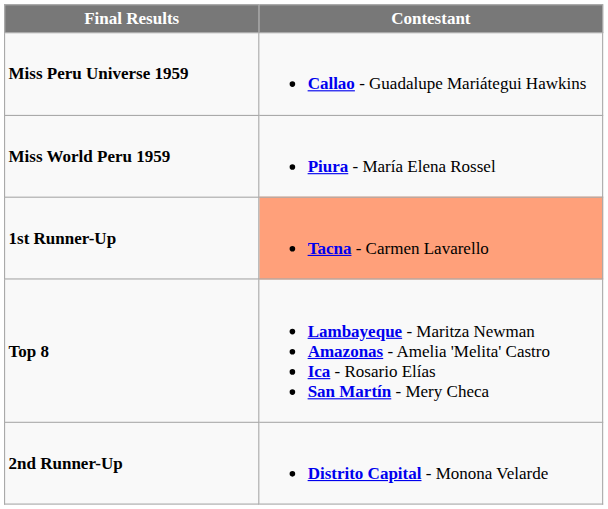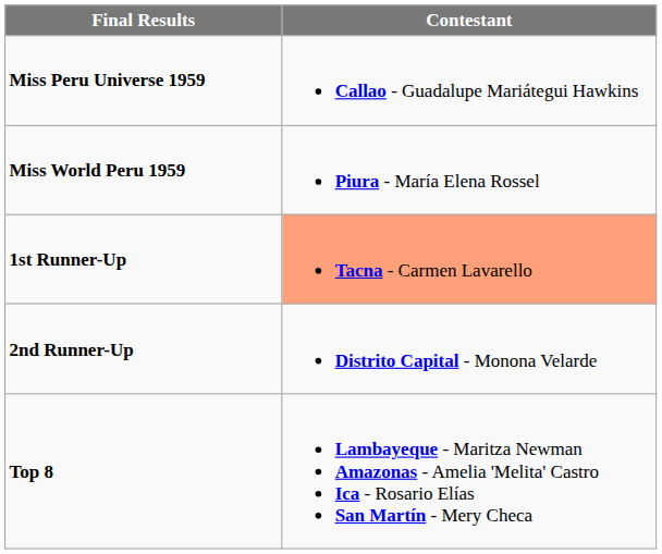 <table class="wikitable sortable" style="font-size: 95%;">
 <tr>
 <th width="220" style="background-color:#787878;color:#FFFFFF;">Final Results</th>
 <th width="300" style="background-color:#787878;color:#FFFFFF;">Contestant</th>
 </tr>
 <tr>
 <td><strong>Miss Peru Universe 1959</strong></td>
 <td><br><ul><li> <strong><a href='#'>Callao</a></strong> - Guadalupe Mariátegui Hawkins</li></ul></td>
 </tr>
 <tr>
 <td><strong>Miss World Peru 1959</strong></td>
 <td><br><ul><li> <strong><a href='#'>Piura</a></strong> - María Elena Rossel</li></ul></td>
 </tr>
 <tr>
 <td><strong>1st Runner-Up</strong></td>
 <td style="background: lightsalmon;"><br><ul><li> <strong><a href='#'>Tacna</a></strong> - Carmen Lavarello</li></ul></td>
 </tr>
 <tr>
+<td><strong>2nd Runner-Up</strong></td>
+<td><br><ul><li> <strong><a href='#'>Distrito Capital</a></strong> - Monona Velarde</li></ul></td>
+</tr>
+<tr>
 <td><strong>Top 8</strong></td>
 <td><br><ul><li> <strong><a href='#'>Lambayeque</a></strong> - Maritza Newman</li><li> <strong><a href='#'>Amazonas</a></strong> - Amelia 'Melita' Castro</li><li> <strong><a href='#'>Ica</a></strong> - Rosario Elías</li><li> <strong><a href='#'>San Martín</a></strong> - Mery Checa</li></ul></td>
 </tr>
-<tr>
-<td><strong>2nd Runner-Up</strong></td>
-<td><br><ul><li> <strong><a href='#'>Distrito Capital</a></strong> - Monona Velarde</li></ul></td>
-</tr>
 </table>
